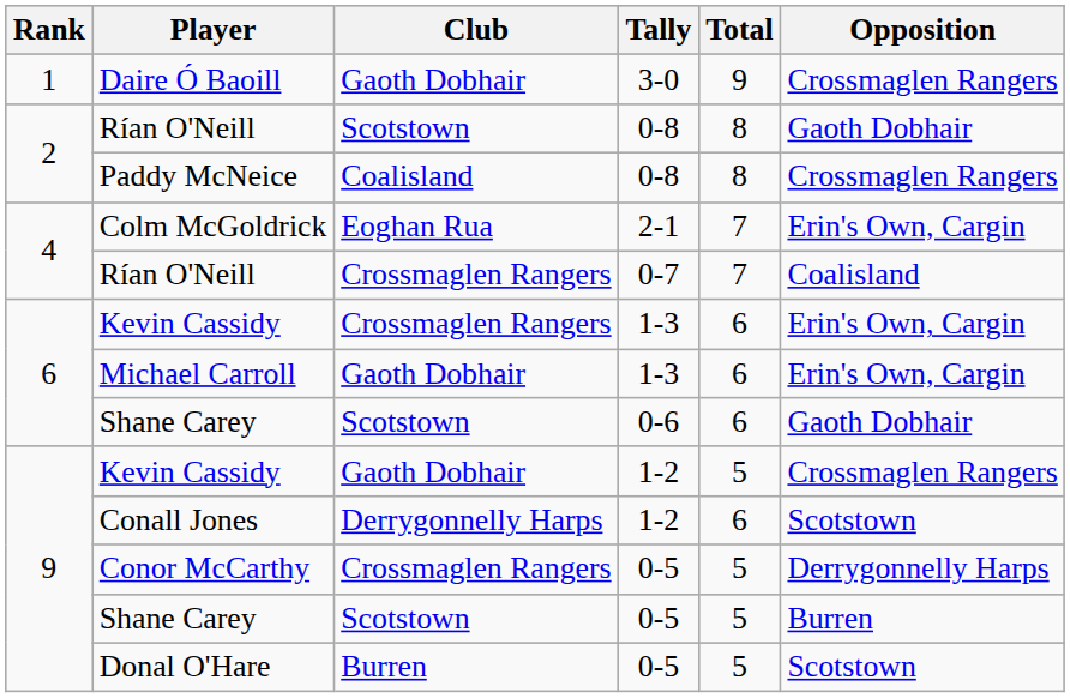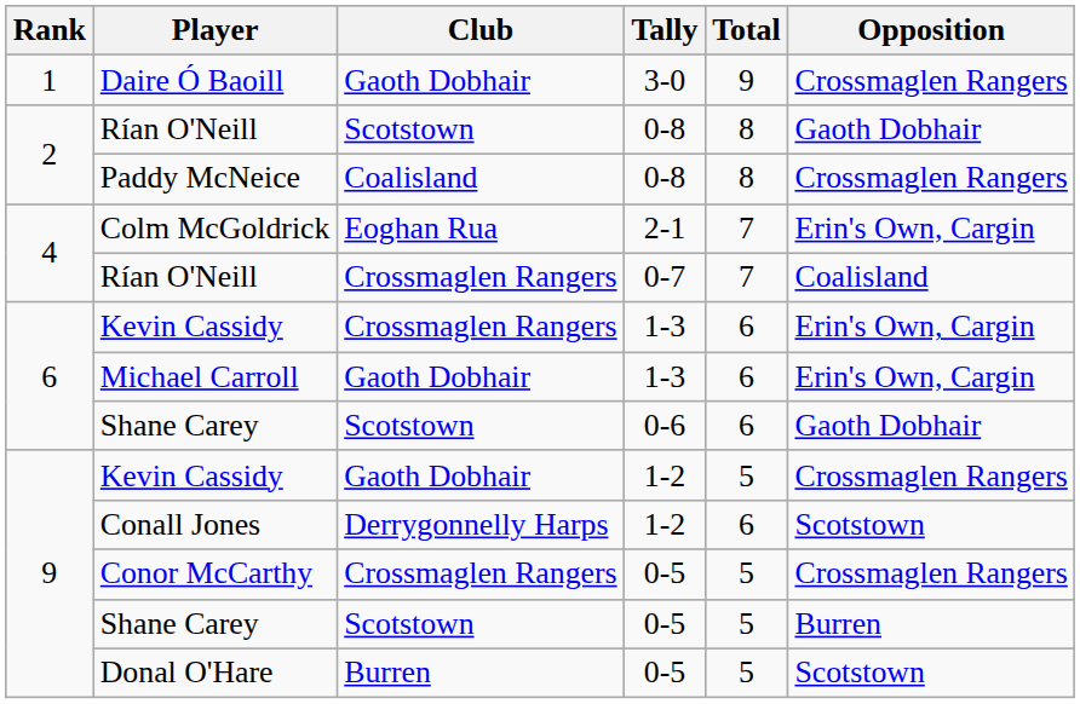 <table class="wikitable">
 <tr>
 <th>Rank</th>
 <th>Player</th>
 <th>Club</th>
 <th>Tally</th>
 <th>Total</th>
 <th>Opposition</th>
 </tr>
 <tr>
 <td rowspan="1" style="text-align:center;">1</td>
 <td><a href='#'>Daire Ó Baoill</a></td>
 <td><a href='#'>Gaoth Dobhair</a></td>
 <td align=center>3-0</td>
 <td align=center>9</td>
 <td><a href='#'>Crossmaglen Rangers</a></td>
 </tr>
 <tr>
 <td rowspan="2" style="text-align:center;">2</td>
 <td>Rían O'Neill</td>
 <td><a href='#'>Scotstown</a></td>
 <td align=center>0-8</td>
 <td align=center>8</td>
 <td><a href='#'>Gaoth Dobhair</a></td>
 </tr>
 <tr>
 <td>Paddy McNeice</td>
 <td><a href='#'>Coalisland</a></td>
 <td align=center>0-8</td>
 <td align=center>8</td>
 <td><a href='#'>Crossmaglen Rangers</a></td>
 </tr>
 <tr>
 <td rowspan="2" style="text-align:center;">4</td>
 <td>Colm McGoldrick</td>
 <td><a href='#'>Eoghan Rua</a></td>
 <td align=center>2-1</td>
 <td align=center>7</td>
 <td><a href='#'>Erin's Own, Cargin</a></td>
 </tr>
 <tr>
 <td>Rían O'Neill</td>
 <td><a href='#'>Crossmaglen Rangers</a></td>
 <td align=center>0-7</td>
 <td align=center>7</td>
 <td><a href='#'>Coalisland</a></td>
 </tr>
 <tr>
 <td rowspan="3" style="text-align:center;">6</td>
 <td><a href='#'>Kevin Cassidy</a></td>
 <td><a href='#'>Crossmaglen Rangers</a></td>
 <td align=center>1-3</td>
 <td align=center>6</td>
 <td><a href='#'>Erin's Own, Cargin</a></td>
 </tr>
 <tr>
 <td><a href='#'>Michael Carroll</a></td>
 <td><a href='#'>Gaoth Dobhair</a></td>
 <td align=center>1-3</td>
 <td align=center>6</td>
 <td><a href='#'>Erin's Own, Cargin</a></td>
 </tr>
 <tr>
 <td>Shane Carey</td>
 <td><a href='#'>Scotstown</a></td>
 <td align=center>0-6</td>
 <td align=center>6</td>
 <td><a href='#'>Gaoth Dobhair</a></td>
 </tr>
 <tr>
 <td rowspan="5" style="text-align:center;">9</td>
 <td><a href='#'>Kevin Cassidy</a></td>
 <td><a href='#'>Gaoth Dobhair</a></td>
 <td align=center>1-2</td>
 <td align=center>5</td>
 <td><a href='#'>Crossmaglen Rangers</a></td>
 </tr>
 <tr>
 <td>Conall Jones</td>
 <td><a href='#'>Derrygonnelly Harps</a></td>
 <td align=center>1-2</td>
 <td align=center>6</td>
 <td><a href='#'>Scotstown</a></td>
 </tr>
 <tr>
 <td><a href='#'>Conor McCarthy</a></td>
 <td><a href='#'>Crossmaglen Rangers</a></td>
 <td align=center>0-5</td>
 <td align=center>5</td>
-<td><a href='#'>Derrygonnelly Harps</a></td>
+<td><a href='#'>Crossmaglen Rangers</a></td>
 </tr>
 <tr>
 <td>Shane Carey</td>
 <td><a href='#'>Scotstown</a></td>
 <td align=center>0-5</td>
 <td align=center>5</td>
 <td><a href='#'>Burren</a></td>
 </tr>
 <tr>
 <td>Donal O'Hare</td>
 <td><a href='#'>Burren</a></td>
 <td align=center>0-5</td>
 <td align=center>5</td>
 <td><a href='#'>Scotstown</a></td>
 </tr>
 </table>
